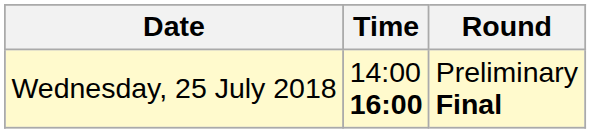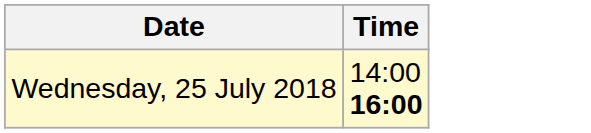 <table class="wikitable">
 <tr>
 <th>Date</th>
 <th>Time</th>
-<th>Round</th>
 </tr>
 <tr>
 <td style=background:lemonchiffon>Wednesday, 25 July 2018</td>
 <td style=background:lemonchiffon>14:00<br><strong>16:00</strong></td>
-<td style=background:lemonchiffon>Preliminary<br><strong>Final</strong></td>
 </tr>
 </table>
